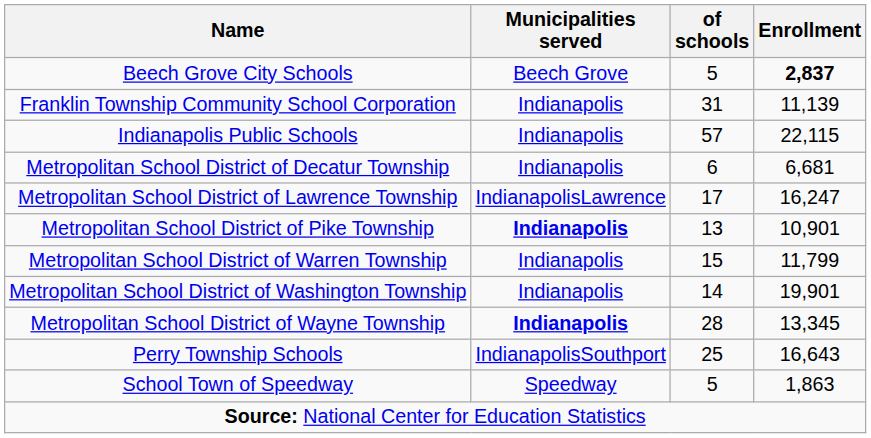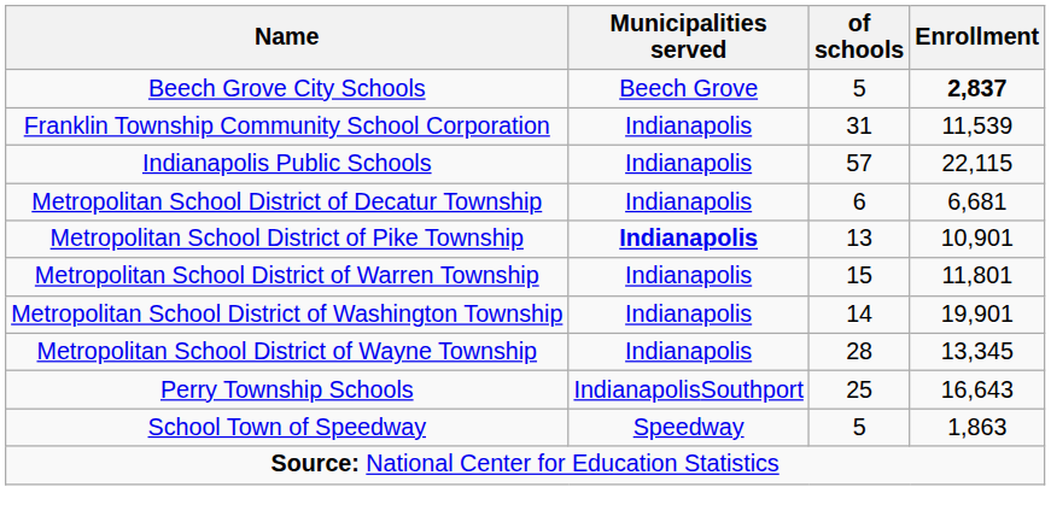 <table class="wikitable sortable" style="text-align: center">
 <tr>
 <th>Name</th>
 <th>Municipalities<br>served</th>
 <th> of<br>schools</th>
 <th>Enrollment</th>
 </tr>
 <tr>
 <td><a href='#'>Beech Grove City Schools</a></td>
 <td><a href='#'>Beech Grove</a></td>
 <td>5</td>
 <td><strong>2,837</strong></td>
 </tr>
 <tr>
 <td><a href='#'>Franklin Township Community School Corporation</a></td>
 <td><a href='#'>Indianapolis</a></td>
 <td>31</td>
-<td>11,139</td>
+<td>11,539</td>
 </tr>
 <tr>
 <td><a href='#'>Indianapolis Public Schools</a></td>
 <td><a href='#'>Indianapolis</a></td>
 <td>57</td>
 <td>22,115</td>
 </tr>
 <tr>
 <td><a href='#'>Metropolitan School District of Decatur Township</a></td>
 <td><a href='#'>Indianapolis</a></td>
 <td>6</td>
 <td>6,681</td>
 </tr>
 <tr>
-<td><a href='#'>Metropolitan School District of Lawrence Township</a></td>
-<td><a href='#'>Indianapolis</a><a href='#'>Lawrence</a></td>
-<td>17</td>
-<td>16,247</td>
-</tr>
-<tr>
 <td><a href='#'>Metropolitan School District of Pike Township</a></td>
 <td><strong><a href='#'>Indianapolis</a></strong></td>
 <td>13</td>
 <td>10,901</td>
 </tr>
 <tr>
 <td><a href='#'>Metropolitan School District of Warren Township</a></td>
 <td><a href='#'>Indianapolis</a></td>
 <td>15</td>
-<td>11,799</td>
+<td>11,801</td>
 </tr>
 <tr>
 <td><a href='#'>Metropolitan School District of Washington Township</a></td>
 <td><a href='#'>Indianapolis</a></td>
 <td>14</td>
 <td>19,901</td>
 </tr>
 <tr>
 <td><a href='#'>Metropolitan School District of Wayne Township</a></td>
-<td><strong><a href='#'>Indianapolis</a></strong></td>
+<td><a href='#'>Indianapolis</a></td>
 <td>28</td>
 <td>13,345</td>
 </tr>
 <tr>
 <td><a href='#'>Perry Township Schools</a></td>
 <td><a href='#'>Indianapolis</a><a href='#'>Southport</a></td>
 <td>25</td>
 <td>16,643</td>
 </tr>
 <tr>
 <td><a href='#'>School Town of Speedway</a></td>
 <td><a href='#'>Speedway</a></td>
 <td>5</td>
 <td>1,863</td>
 </tr>
 <tr>
 <td colspan="4"><strong>Source:</strong> <a href='#'>National Center for Education Statistics</a></td>
 </tr>
 </table>
